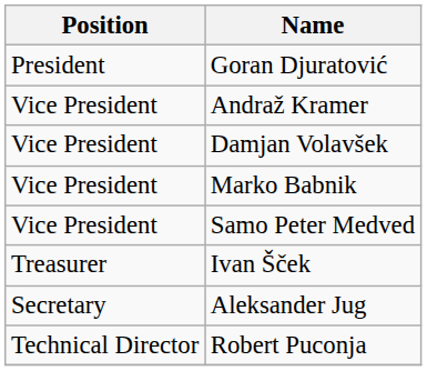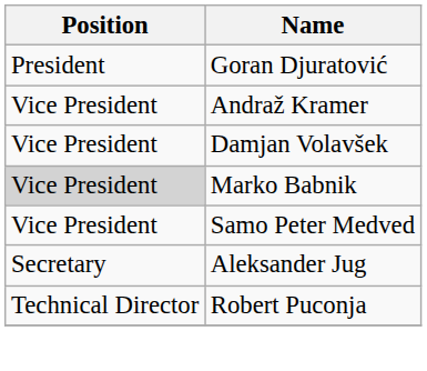 <table class="wikitable">
 <tr>
 <th>Position</th>
 <th>Name</th>
 </tr>
 <tr>
 <td>President</td>
 <td>Goran Djuratović</td>
 </tr>
 <tr>
 <td>Vice President</td>
 <td>Andraž Kramer</td>
 </tr>
 <tr>
 <td>Vice President</td>
 <td>Damjan Volavšek</td>
 </tr>
 <tr>
-<td>Vice President</td>
+<td style="background: lightgrey;">Vice President</td>
 <td>Marko Babnik</td>
 </tr>
 <tr>
 <td>Vice President</td>
 <td>Samo Peter Medved</td>
-</tr>
-<tr>
-<td>Treasurer</td>
-<td>Ivan Šček</td>
 </tr>
 <tr>
 <td>Secretary</td>
 <td>Aleksander Jug</td>
 </tr>
 <tr>
 <td>Technical Director</td>
 <td>Robert Puconja</td>
 </tr>
 <tr>
 </tr>
 </table>
